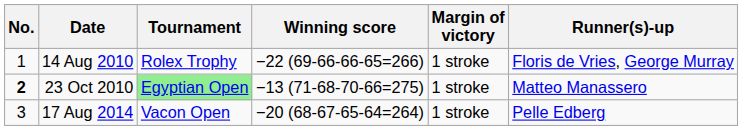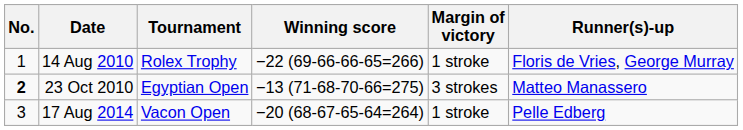 <table class="wikitable" style="font-size:95%;">
 <tr>
 <th>No.</th>
 <th>Date</th>
 <th>Tournament</th>
 <th>Winning score</th>
 <th>Margin of<br>victory</th>
 <th>Runner(s)-up</th>
 </tr>
 <tr>
 <td align=center>1</td>
 <td align=right>14 Aug <a href='#'>2010</a></td>
 <td><a href='#'>Rolex Trophy</a></td>
 <td>−22 (69-66-66-65=266)</td>
 <td>1 stroke</td>
 <td> <a href='#'>Floris de Vries</a>,  <a href='#'>George Murray</a></td>
 </tr>
 <tr>
 <td align=center><strong>2</strong></td>
 <td align=right>23 Oct 2010</td>
-<td style="background: lightgreen;"><a href='#'>Egyptian Open</a></td>
+<td><a href='#'>Egyptian Open</a></td>
 <td>−13 (71-68-70-66=275)</td>
-<td>1 stroke</td>
+<td>3 strokes</td>
 <td> <a href='#'>Matteo Manassero</a></td>
 </tr>
 <tr>
 <td align=center>3</td>
 <td align=right>17 Aug <a href='#'>2014</a></td>
 <td><a href='#'>Vacon Open</a></td>
 <td>−20 (68-67-65-64=264)</td>
 <td>1 stroke</td>
 <td> <a href='#'>Pelle Edberg</a></td>
 </tr>
 </table>
